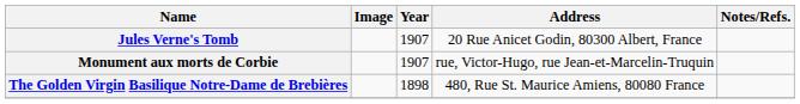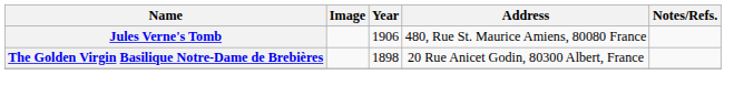 <table class="wikitable sortable" style="text-align:center;font-size:100%;">
 <tr>
 <th>Name</th>
 <th class="unsortable">Image</th>
 <th>Year</th>
 <th>Address</th>
 <th class="unsortable">Notes/Refs.</th>
 </tr>
 <tr>
 <th><a href='#'>Jules Verne's Tomb</a></th>
 <td></td>
-<td>1907</td>
-<td>20 Rue Anicet Godin, 80300 Albert, France</td>
-<td style="text-align:left;"></td>
-</tr>
-<tr>
-<th>Monument aux morts de Corbie</th>
-<td></td>
-<td>1907</td>
-<td>rue, Victor-Hugo, rue Jean-et-Marcelin-Truquin</td>
+<td>1906</td>
+<td>480, Rue St. Maurice Amiens, 80080 France</td>
 <td style="text-align:left;"></td>
 </tr>
 <tr>
 <th><a href='#'>The Golden Virgin</a> <a href='#'>Basilique Notre-Dame de Brebières</a></th>
 <td></td>
 <td>1898</td>
-<td>480, Rue St. Maurice Amiens, 80080 France</td>
+<td>20 Rue Anicet Godin, 80300 Albert, France</td>
 <td style="text-align:left;"></td>
 </tr>
 <tr>
 </tr>
 </table>
